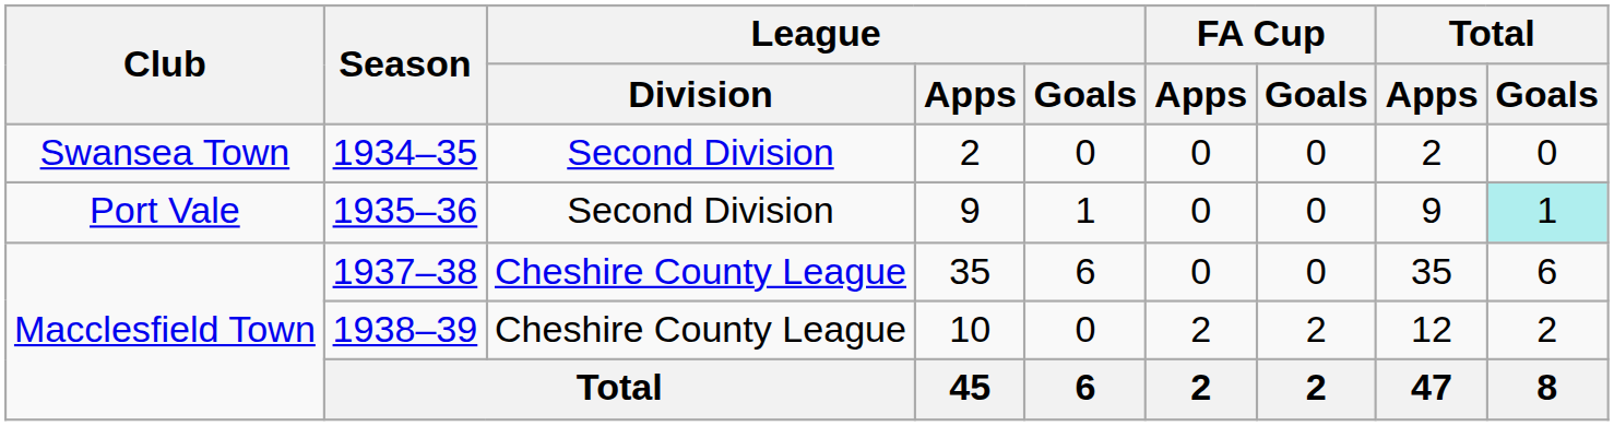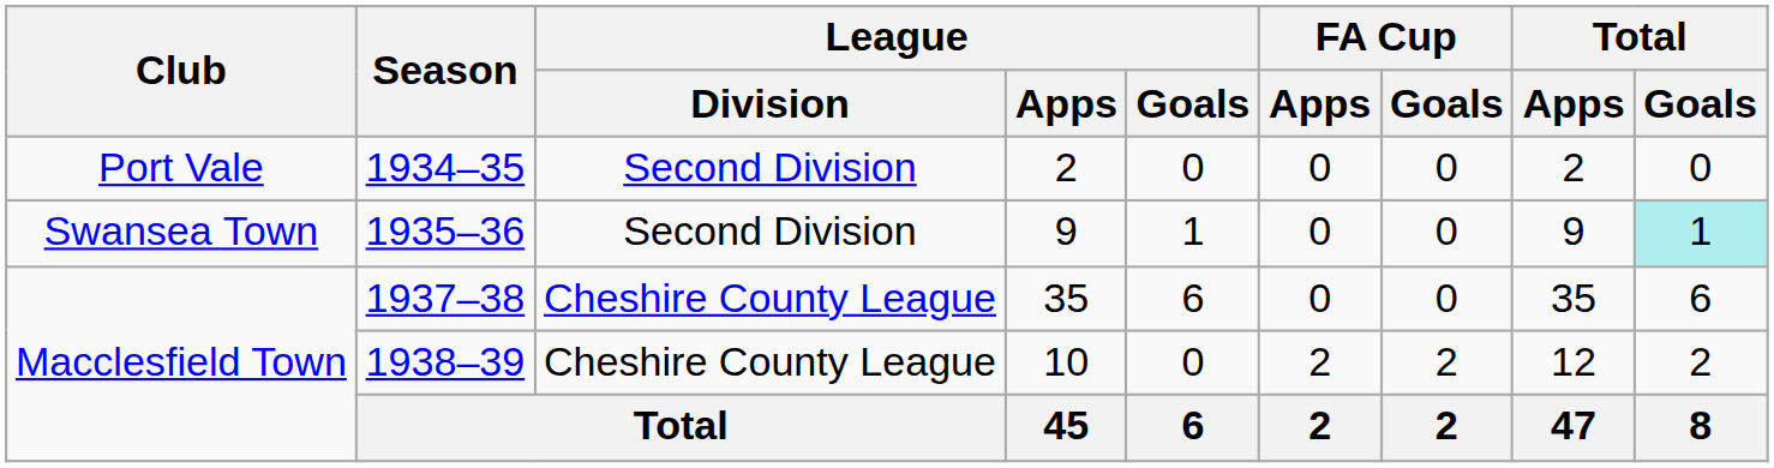 <table class="wikitable" style="text-align: center;">
 <tr>
 <th rowspan="2">Club</th>
 <th rowspan="2">Season</th>
 <th colspan="3">League</th>
 <th colspan="2">FA Cup</th>
 <th colspan="2">Total</th>
 </tr>
 <tr>
 <th>Division</th>
 <th>Apps</th>
 <th>Goals</th>
 <th>Apps</th>
 <th>Goals</th>
 <th>Apps</th>
 <th>Goals</th>
 </tr>
 <tr>
-<td><a href='#'>Swansea Town</a></td>
+<td><a href='#'>Port Vale</a></td>
 <td><a href='#'>1934–35</a></td>
 <td><a href='#'>Second Division</a></td>
 <td>2</td>
 <td>0</td>
 <td>0</td>
 <td>0</td>
 <td>2</td>
 <td>0</td>
 </tr>
 <tr>
-<td><a href='#'>Port Vale</a></td>
+<td><a href='#'>Swansea Town</a></td>
 <td><a href='#'>1935–36</a></td>
 <td>Second Division</td>
 <td>9</td>
 <td>1</td>
 <td>0</td>
 <td>0</td>
 <td>9</td>
 <td style="background: paleturquoise;">1</td>
 </tr>
 <tr>
 <td rowspan="3"><a href='#'>Macclesfield Town</a></td>
 <td><a href='#'>1937–38</a></td>
 <td><a href='#'>Cheshire County League</a></td>
 <td>35</td>
 <td>6</td>
 <td>0</td>
 <td>0</td>
 <td>35</td>
 <td>6</td>
 </tr>
 <tr>
 <td><a href='#'>1938–39</a></td>
 <td>Cheshire County League</td>
 <td>10</td>
 <td>0</td>
 <td>2</td>
 <td>2</td>
 <td>12</td>
 <td>2</td>
 </tr>
 <tr>
 <th colspan="2">Total</th>
 <th>45</th>
 <th>6</th>
 <th>2</th>
 <th>2</th>
 <th>47</th>
 <th>8</th>
 </tr>
 </table>
